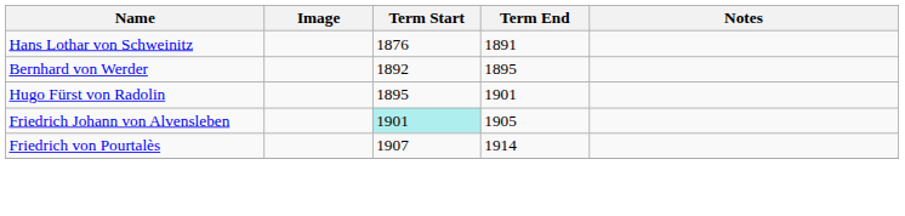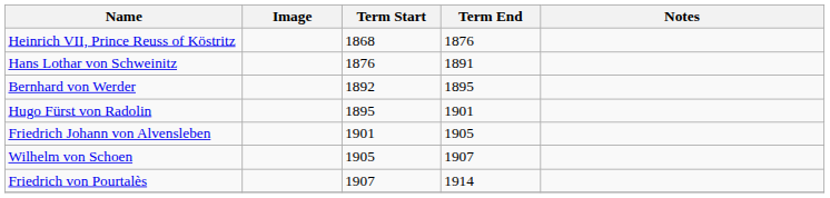 <table class="wikitable">
 <tr>
 <th width="250">Name</th>
 <th width="100">Image</th>
 <th width="100">Term Start</th>
 <th width="100">Term End</th>
 <th width="300">Notes</th>
+</tr>
+<tr>
+<td><a href='#'>Heinrich VII, Prince Reuss of Köstritz</a></td>
+<td></td>
+<td>1868</td>
+<td>1876</td>
+<td></td>
 </tr>
 <tr>
 <td><a href='#'>Hans Lothar von Schweinitz</a></td>
 <td></td>
 <td>1876</td>
 <td>1891</td>
 <td></td>
 </tr>
 <tr>
 <td><a href='#'>Bernhard von Werder</a></td>
 <td></td>
 <td>1892</td>
 <td>1895</td>
 <td></td>
 </tr>
 <tr>
 <td><a href='#'>Hugo Fürst von Radolin</a></td>
 <td></td>
 <td>1895</td>
 <td>1901</td>
 <td></td>
 </tr>
 <tr>
 <td><a href='#'>Friedrich Johann von Alvensleben</a></td>
 <td></td>
-<td style="background: paleturquoise;">1901</td>
+<td>1901</td>
 <td>1905</td>
+<td></td>
+</tr>
+<tr>
+<td><a href='#'>Wilhelm von Schoen</a></td>
+<td></td>
+<td>1905</td>
+<td>1907</td>
 <td></td>
 </tr>
 <tr>
 <td><a href='#'>Friedrich von Pourtalès</a></td>
 <td></td>
 <td>1907</td>
 <td>1914</td>
 <td></td>
 </tr>
 <tr>
 </tr>
 </table>
